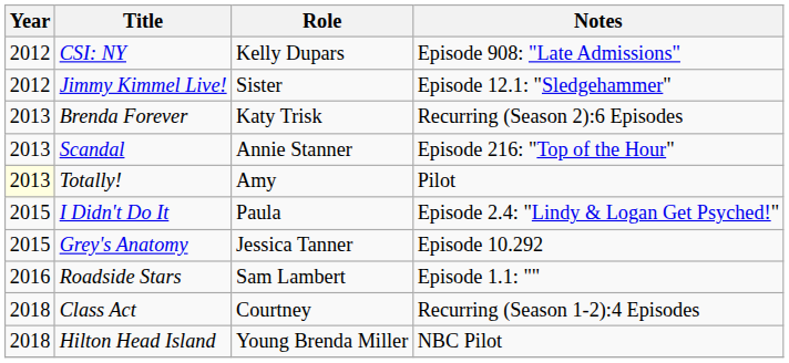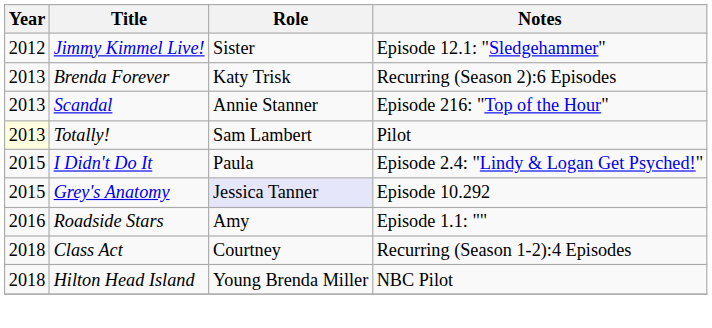 <table class="wikitable sortable">
 <tr>
 <th>Year</th>
 <th>Title</th>
 <th>Role</th>
 <th>Notes</th>
-</tr>
-<tr>
-<td>2012</td>
-<td><em><a href='#'>CSI: NY</a></em></td>
-<td>Kelly Dupars</td>
-<td>Episode 908: <a href='#'>"Late Admissions"</a></td>
 </tr>
 <tr>
 <td>2012</td>
 <td><em><a href='#'>Jimmy Kimmel Live!</a></em></td>
 <td>Sister</td>
 <td>Episode 12.1: "<a href='#'>Sledgehammer</a>"</td>
 </tr>
 <tr>
 <td>2013</td>
 <td><em>Brenda Forever</em></td>
 <td>Katy Trisk</td>
 <td>Recurring (Season 2):6 Episodes</td>
 </tr>
 <tr>
 <td>2013</td>
 <td><a href='#'><em>Scandal</em></a></td>
 <td>Annie Stanner</td>
 <td>Episode 216: "<a href='#'>Top of the Hour</a>"</td>
 </tr>
 <tr>
 <td style="background: lightyellow;">2013</td>
 <td><em>Totally!</em></td>
-<td>Amy</td>
+<td>Sam Lambert</td>
 <td>Pilot</td>
 </tr>
 <tr>
 <td>2015</td>
 <td><a href='#'><em>I Didn't Do It</em></a></td>
 <td>Paula</td>
 <td>Episode 2.4: "<a href='#'>Lindy & Logan Get Psyched!</a>"</td>
 </tr>
 <tr>
 <td>2015</td>
 <td><em><a href='#'>Grey's Anatomy</a></em></td>
-<td>Jessica Tanner</td>
+<td style="background: lavender;">Jessica Tanner</td>
 <td>Episode 10.292</td>
 </tr>
 <tr>
 <td>2016</td>
 <td><em>Roadside Stars</em></td>
-<td>Sam Lambert</td>
+<td>Amy</td>
 <td>Episode 1.1: ""</td>
 </tr>
 <tr>
 <td>2018</td>
 <td><em>Class Act</em></td>
 <td>Courtney</td>
 <td>Recurring (Season 1-2):4 Episodes</td>
 </tr>
 <tr>
 <td>2018</td>
 <td><em>Hilton Head Island</em></td>
 <td>Young Brenda Miller</td>
 <td>NBC Pilot</td>
 </tr>
 <tr>
 </tr>
 </table>
